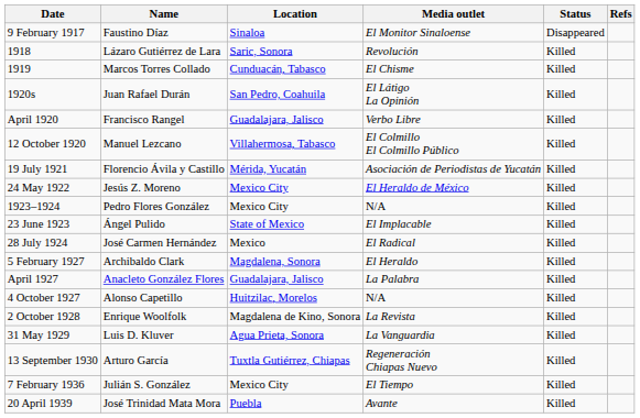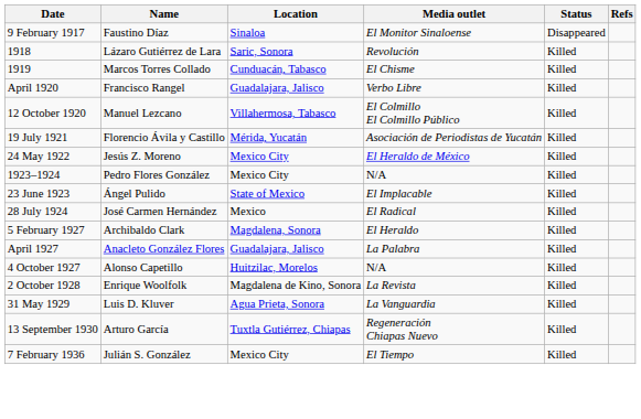 <table class="wikitable sortable">
 <tr>
 <th>Date</th>
 <th>Name</th>
 <th>Location</th>
 <th>Media outlet</th>
 <th>Status</th>
 <th>Refs</th>
 </tr>
 <tr>
 <td>9 February 1917</td>
 <td>Faustino Díaz</td>
 <td><a href='#'>Sinaloa</a></td>
 <td><em>El Monitor Sinaloense</em></td>
 <td>Disappeared</td>
 <td></td>
 </tr>
 <tr>
 <td>1918</td>
 <td>Lázaro Gutiérrez de Lara</td>
 <td><a href='#'>Saric, Sonora</a></td>
 <td><em>Revolución</em></td>
 <td>Killed</td>
 <td></td>
 </tr>
 <tr>
 <td>1919</td>
 <td>Marcos Torres Collado</td>
 <td><a href='#'>Cunduacán, Tabasco</a></td>
 <td><em>El Chisme</em></td>
-<td>Killed</td>
-<td></td>
-</tr>
-<tr>
-<td>1920s</td>
-<td>Juan Rafael Durán</td>
-<td><a href='#'>San Pedro, Coahuila</a></td>
-<td><em>El Látigo</em><br><em>La Opinión</em></td>
 <td>Killed</td>
 <td></td>
 </tr>
 <tr>
 <td>April 1920</td>
 <td>Francisco Rangel</td>
 <td><a href='#'>Guadalajara, Jalisco</a></td>
 <td><em>Verbo Libre</em></td>
 <td>Killed</td>
 <td></td>
 </tr>
 <tr>
 <td>12 October 1920</td>
 <td>Manuel Lezcano</td>
 <td><a href='#'>Villahermosa, Tabasco</a></td>
 <td><em>El Colmillo</em><br><em>El Colmillo Público</em></td>
 <td>Killed</td>
 <td></td>
 </tr>
 <tr>
 <td>19 July 1921</td>
 <td>Florencio Ávila y Castillo</td>
 <td><a href='#'>Mérida, Yucatán</a></td>
 <td><em>Asociación de Periodistas de Yucatán</em></td>
 <td>Killed</td>
 <td></td>
 </tr>
 <tr>
 <td>24 May 1922</td>
 <td>Jesús Z. Moreno</td>
 <td><a href='#'>Mexico City</a></td>
 <td><em><a href='#'>El Heraldo de México</a></em></td>
 <td>Killed</td>
 <td></td>
 </tr>
 <tr>
 <td>1923–1924</td>
 <td>Pedro Flores González</td>
 <td>Mexico City</td>
 <td>N/A</td>
 <td>Killed</td>
 <td></td>
 </tr>
 <tr>
 <td>23 June 1923</td>
 <td>Ángel Pulido</td>
 <td><a href='#'>State of Mexico</a></td>
 <td><em>El Implacable</em></td>
 <td>Killed</td>
 <td></td>
 </tr>
 <tr>
 <td>28 July 1924</td>
 <td>José Carmen Hernández</td>
 <td>Mexico</td>
 <td><em>El Radical</em></td>
 <td>Killed</td>
 <td></td>
 </tr>
 <tr>
 <td>5 February 1927</td>
 <td>Archibaldo Clark</td>
 <td><a href='#'>Magdalena, Sonora</a></td>
 <td><em>El Heraldo</em></td>
 <td>Killed</td>
 <td></td>
 </tr>
 <tr>
 <td>April 1927</td>
 <td><a href='#'>Anacleto González Flores</a></td>
 <td><a href='#'>Guadalajara, Jalisco</a></td>
 <td><em>La Palabra</em></td>
 <td>Killed</td>
 <td></td>
 </tr>
 <tr>
 <td>4 October 1927</td>
 <td>Alonso Capetillo</td>
 <td><a href='#'>Huitzilac, Morelos</a></td>
 <td>N/A</td>
 <td>Killed</td>
 <td></td>
 </tr>
 <tr>
 <td>2 October 1928</td>
 <td>Enrique Woolfolk</td>
 <td>Magdalena de Kino, Sonora</td>
 <td><em>La Revista</em></td>
 <td>Killed</td>
 <td></td>
 </tr>
 <tr>
 <td>31 May 1929</td>
 <td>Luis D. Kluver</td>
 <td><a href='#'>Agua Prieta, Sonora</a></td>
 <td><em>La Vanguardia</em></td>
 <td>Killed</td>
 <td></td>
 </tr>
 <tr>
 <td>13 September 1930</td>
 <td>Arturo García</td>
 <td><a href='#'>Tuxtla Gutiérrez, Chiapas</a></td>
 <td><em>Regeneración</em><br><em>Chiapas Nuevo</em></td>
 <td>Killed</td>
 <td></td>
 </tr>
 <tr>
 <td>7 February 1936</td>
 <td>Julián S. González</td>
 <td>Mexico City</td>
 <td><em>El Tiempo</em></td>
 <td>Killed</td>
 <td></td>
 </tr>
-<tr>
-<td>20 April 1939</td>
-<td>José Trinidad Mata Mora</td>
-<td><a href='#'>Puebla</a></td>
-<td><em>Avante</em></td>
-<td>Killed</td>
-<td></td>
-</tr>
 </table>
